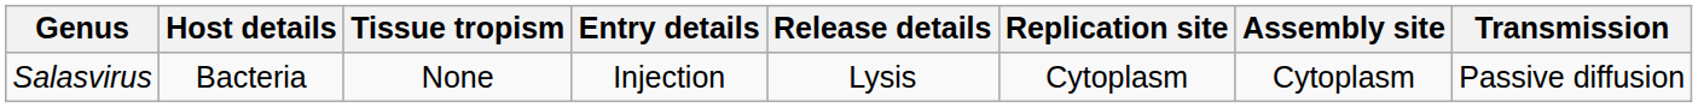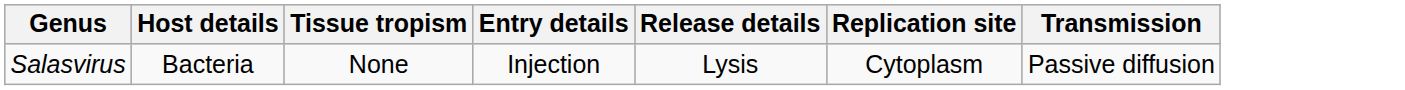 <table class="wikitable sortable" style="text-align:center">
 <tr>
 <th>Genus</th>
 <th>Host details</th>
 <th>Tissue tropism</th>
 <th>Entry details</th>
 <th>Release details</th>
 <th>Replication site</th>
-<th>Assembly site</th>
 <th>Transmission</th>
 </tr>
 <tr>
 <td><em>Salasvirus</em></td>
 <td>Bacteria</td>
 <td>None</td>
 <td>Injection</td>
 <td>Lysis</td>
 <td>Cytoplasm</td>
-<td>Cytoplasm</td>
 <td>Passive diffusion</td>
 </tr>
 </table>
